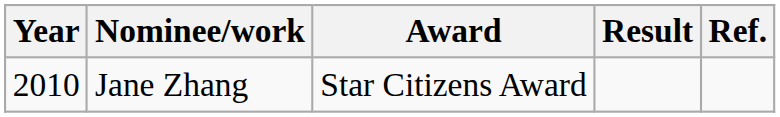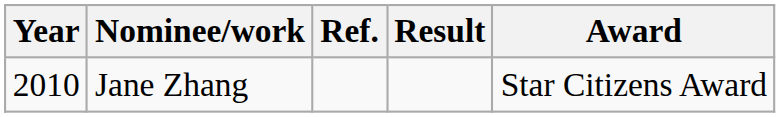 <table class="wikitable">
 <tr>
 <th>Year</th>
 <th>Nominee/work</th>
+<th>Ref.</th>
+<th><strong>Result</strong></th>
 <th>Award</th>
-<th><strong>Result</strong></th>
-<th>Ref.</th>
 </tr>
 <tr>
 <td>2010</td>
 <td>Jane Zhang</td>
-<td>Star Citizens Award</td>
 <td></td>
 <td></td>
+<td>Star Citizens Award</td>
 </tr>
 </table>
